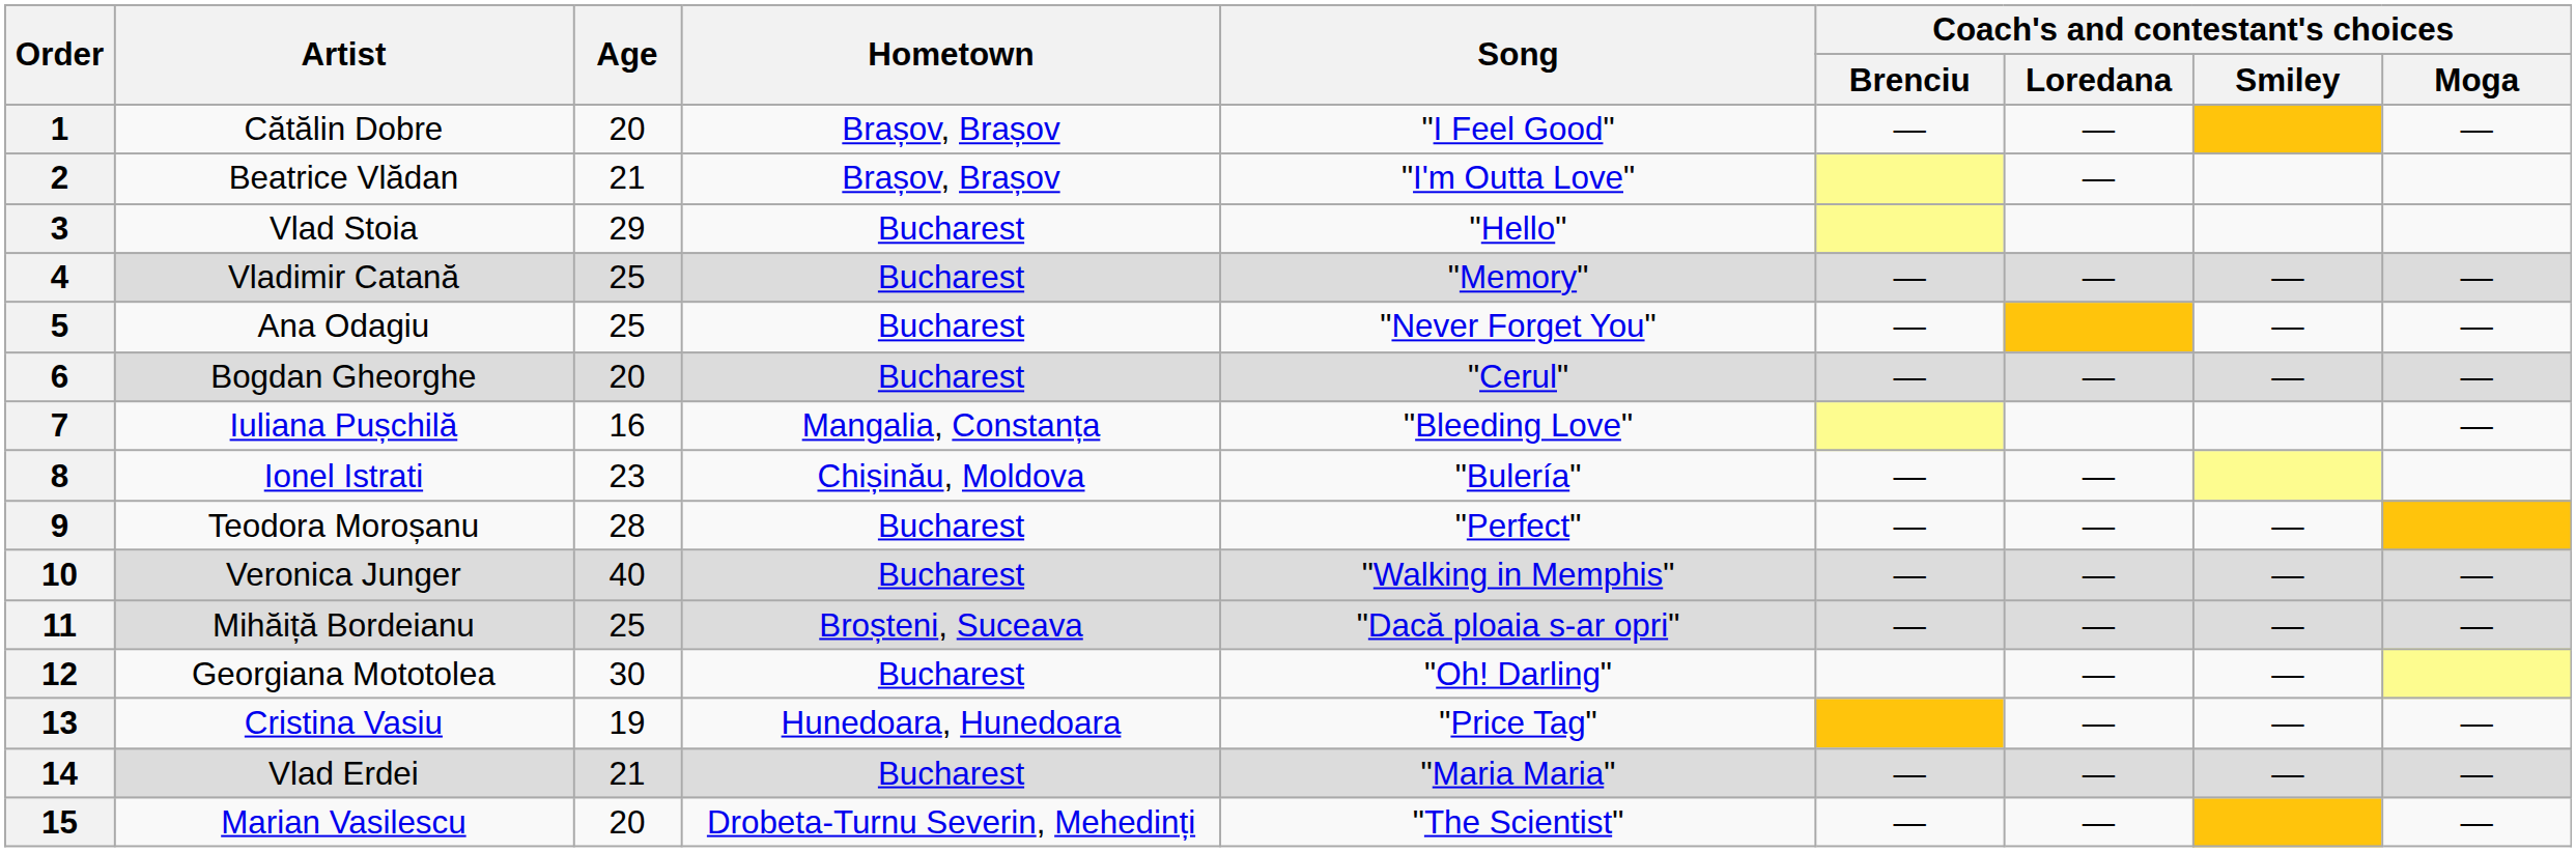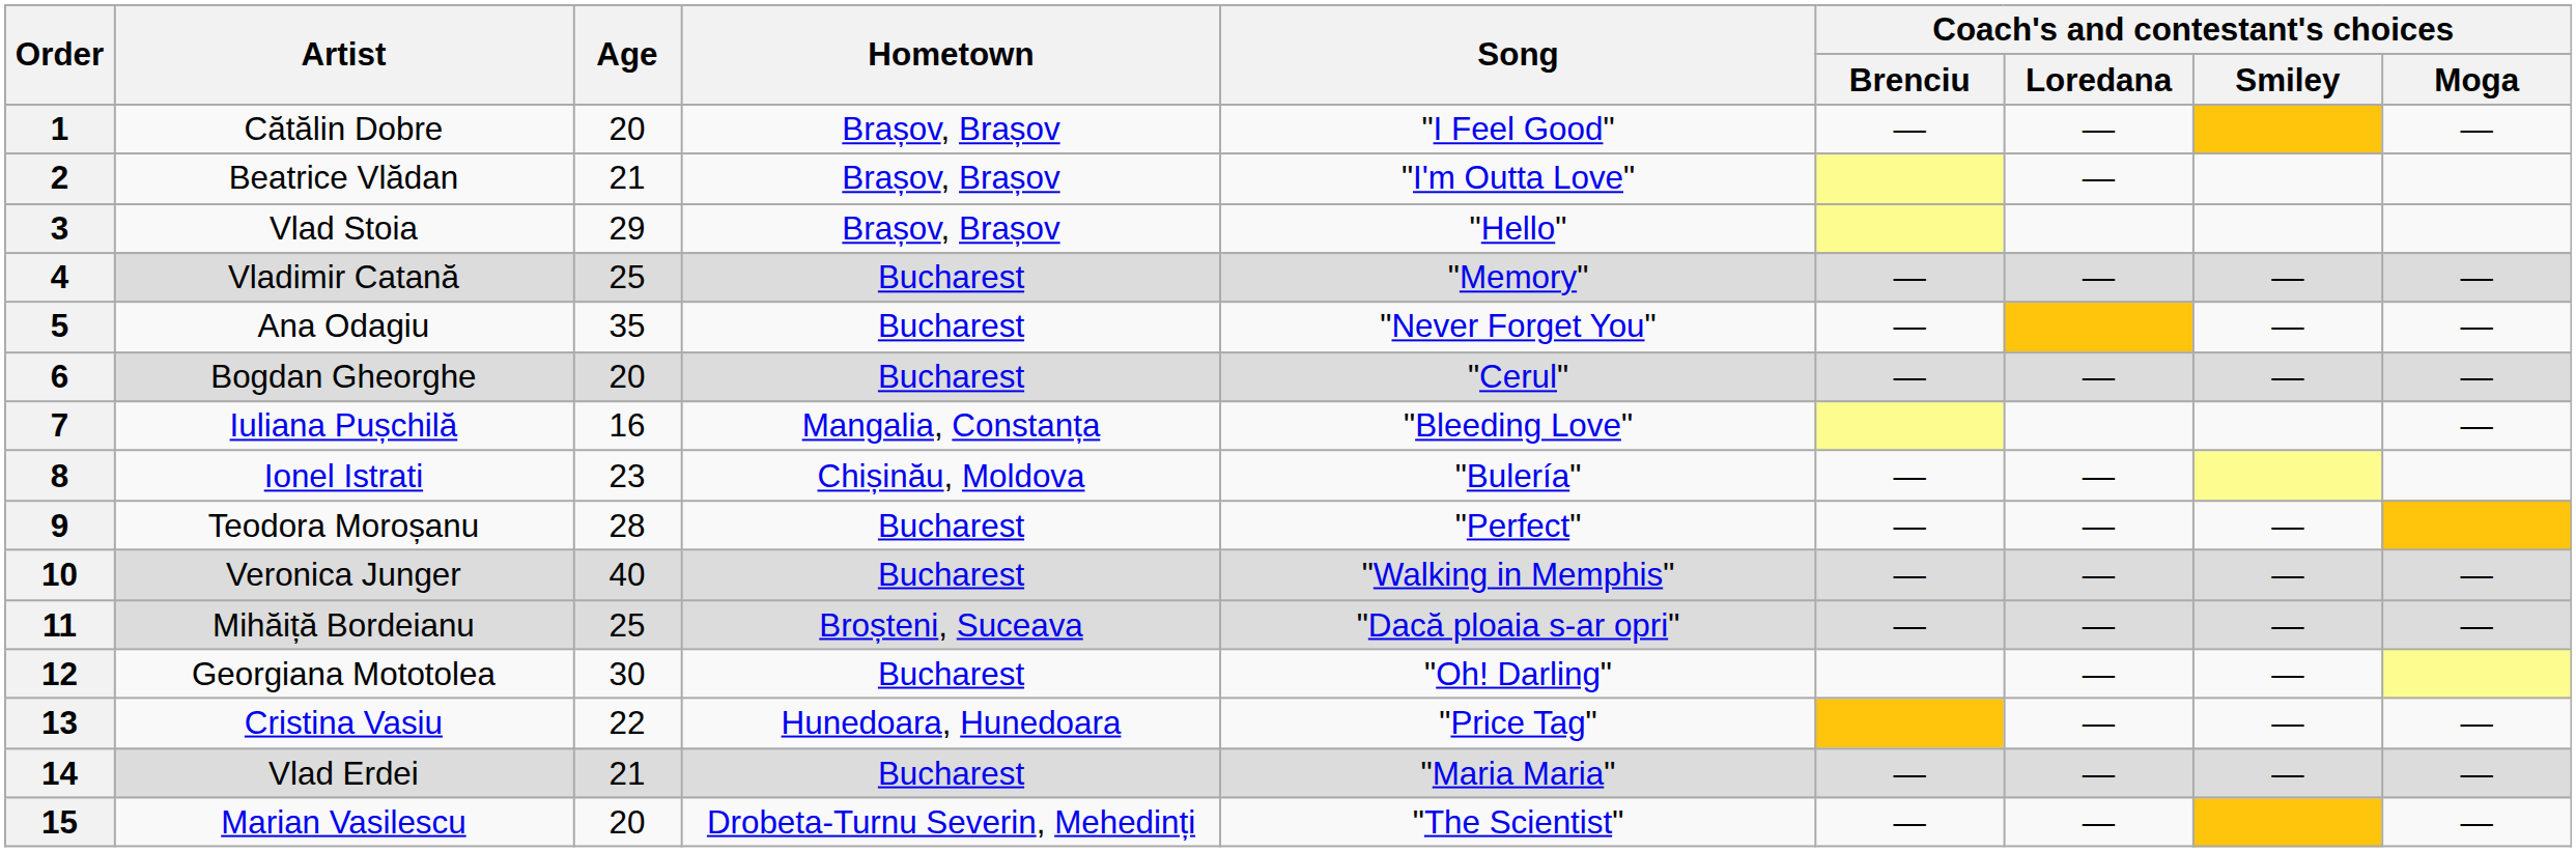 <table class="wikitable" style="text-align:center; line-height:17px; width:100%;">
 <tr>
 <th scope="col" rowspan="2" style="width:04%;">Order</th>
 <th scope="col" rowspan="2" style="width:17%;">Artist</th>
 <th scope="col" rowspan="2" style="width:04%;">Age</th>
 <th scope="col" rowspan="2" style="width:20%;">Hometown</th>
 <th scope="col" rowspan="2" style="width:22%;">Song</th>
 <th scope="col" colspan="4" style="width:24%;">Coach's and contestant's choices</th>
 </tr>
 <tr>
 <th style="width:07%;">Brenciu</th>
 <th style="width:07%;">Loredana</th>
 <th style="width:07%;">Smiley</th>
 <th style="width:07%;">Moga</th>
 </tr>
 <tr>
 <th>1</th>
 <td>Cătălin Dobre</td>
 <td>20</td>
 <td><a href='#'>Brașov</a>, <a href='#'>Brașov</a></td>
 <td>"<a href='#'>I Feel Good</a>"</td>
 <td>—</td>
 <td>—</td>
 <td style="background:#ffc40c;"><strong></strong></td>
 <td>—</td>
 </tr>
 <tr>
 <th>2</th>
 <td>Beatrice Vlădan</td>
 <td>21</td>
 <td><a href='#'>Brașov</a>, <a href='#'>Brașov</a></td>
 <td>"<a href='#'>I'm Outta Love</a>"</td>
 <td style="background:#fdfc8f;"><strong></strong></td>
 <td>—</td>
 <td><strong></strong></td>
 <td><strong></strong></td>
 </tr>
 <tr>
 <th>3</th>
 <td>Vlad Stoia</td>
 <td>29</td>
-<td><a href='#'>Bucharest</a></td>
+<td><a href='#'>Brașov</a>, <a href='#'>Brașov</a></td>
 <td>"<a href='#'>Hello</a>"</td>
 <td style="background:#fdfc8f;"><strong></strong></td>
 <td><strong></strong></td>
 <td><strong></strong></td>
 <td><strong></strong></td>
 </tr>
 <tr style="background:#dcdcdc;">
 <th>4</th>
 <td>Vladimir Catană</td>
 <td>25</td>
 <td><a href='#'>Bucharest</a></td>
 <td>"<a href='#'>Memory</a>"</td>
 <td>—</td>
 <td>—</td>
 <td>—</td>
 <td>—</td>
 </tr>
 <tr>
 <th>5</th>
 <td>Ana Odagiu</td>
-<td>25</td>
+<td>35</td>
 <td><a href='#'>Bucharest</a></td>
 <td>"<a href='#'>Never Forget You</a>"</td>
 <td>—</td>
 <td style="background:#ffc40c;"><strong></strong></td>
 <td>—</td>
 <td>—</td>
 </tr>
 <tr style="background:#dcdcdc;">
 <th>6</th>
 <td>Bogdan Gheorghe</td>
 <td>20</td>
 <td><a href='#'>Bucharest</a></td>
 <td>"<a href='#'>Cerul</a>"</td>
 <td>—</td>
 <td>—</td>
 <td>—</td>
 <td>—</td>
 </tr>
 <tr>
 <th>7</th>
 <td><a href='#'>Iuliana Pușchilă</a></td>
 <td>16</td>
 <td><a href='#'>Mangalia</a>, <a href='#'>Constanța</a></td>
 <td>"<a href='#'>Bleeding Love</a>"</td>
 <td style="background:#fdfc8f;"><strong></strong></td>
 <td><strong></strong></td>
 <td><strong></strong></td>
 <td>—</td>
 </tr>
 <tr>
 <th>8</th>
 <td><a href='#'>Ionel Istrati</a></td>
 <td>23</td>
 <td><a href='#'>Chișinău</a>, <a href='#'>Moldova</a></td>
 <td>"<a href='#'>Bulería</a>"</td>
 <td>—</td>
 <td>—</td>
 <td style="background:#fdfc8f;"><strong></strong></td>
 <td><strong></strong></td>
 </tr>
 <tr>
 <th>9</th>
 <td>Teodora Moroșanu</td>
 <td>28</td>
 <td><a href='#'>Bucharest</a></td>
 <td>"<a href='#'>Perfect</a>"</td>
 <td>—</td>
 <td>—</td>
 <td>—</td>
 <td style="background:#ffc40c;"><strong></strong></td>
 </tr>
 <tr style="background:#dcdcdc;">
 <th>10</th>
 <td>Veronica Junger</td>
 <td>40</td>
 <td><a href='#'>Bucharest</a></td>
 <td>"<a href='#'>Walking in Memphis</a>"</td>
 <td>—</td>
 <td>—</td>
 <td>—</td>
 <td>—</td>
 </tr>
 <tr style="background:#dcdcdc;">
 <th>11</th>
 <td>Mihăiță Bordeianu</td>
 <td>25</td>
 <td><a href='#'>Broșteni</a>, <a href='#'>Suceava</a></td>
 <td>"<a href='#'>Dacă ploaia s-ar opri</a>"</td>
 <td>—</td>
 <td>—</td>
 <td>—</td>
 <td>—</td>
 </tr>
 <tr>
 <th>12</th>
 <td>Georgiana Mototolea</td>
 <td>30</td>
 <td><a href='#'>Bucharest</a></td>
 <td>"<a href='#'>Oh! Darling</a>"</td>
 <td><strong></strong></td>
 <td>—</td>
 <td>—</td>
 <td style="background:#fdfc8f;"><strong></strong></td>
 </tr>
 <tr>
 <th>13</th>
 <td><a href='#'>Cristina Vasiu</a></td>
-<td>19</td>
+<td>22</td>
 <td><a href='#'>Hunedoara</a>, <a href='#'>Hunedoara</a></td>
 <td>"<a href='#'>Price Tag</a>"</td>
 <td style="background:#ffc40c;"><strong></strong></td>
 <td>—</td>
 <td>—</td>
 <td>—</td>
 </tr>
 <tr style="background:#dcdcdc;">
 <th>14</th>
 <td>Vlad Erdei</td>
 <td>21</td>
 <td><a href='#'>Bucharest</a></td>
 <td>"<a href='#'>Maria Maria</a>"</td>
 <td>—</td>
 <td>—</td>
 <td>—</td>
 <td>—</td>
 </tr>
 <tr>
 <th>15</th>
 <td><a href='#'>Marian Vasilescu</a></td>
 <td>20</td>
 <td><a href='#'>Drobeta-Turnu Severin</a>, <a href='#'>Mehedinți</a></td>
 <td>"<a href='#'>The Scientist</a>"</td>
 <td>—</td>
 <td>—</td>
 <td style="background:#ffc40c;"><strong></strong></td>
 <td>—</td>
 </tr>
 </table>
